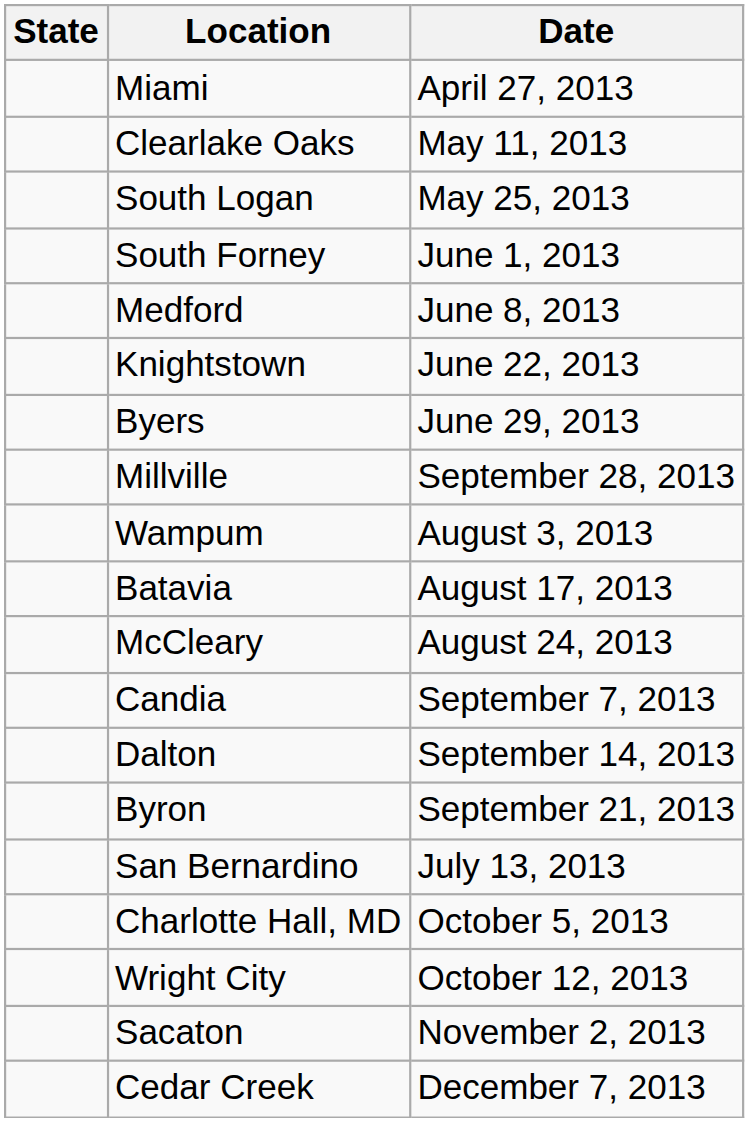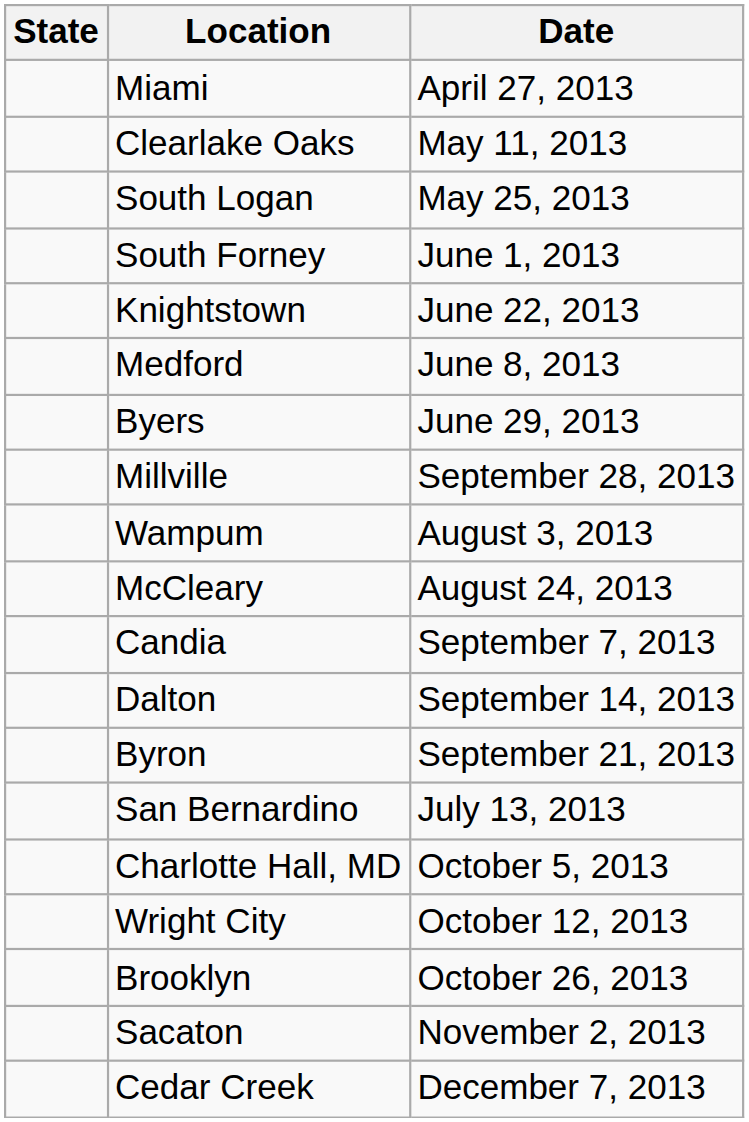 <table class="wikitable">
 <tr>
 <th>State</th>
 <th>Location</th>
 <th>Date</th>
 </tr>
 <tr>
 <td></td>
 <td>Miami</td>
 <td>April 27, 2013</td>
 </tr>
 <tr>
 <td></td>
 <td>Clearlake Oaks</td>
 <td>May 11, 2013</td>
 </tr>
 <tr>
 <td></td>
 <td>South Logan</td>
 <td>May 25, 2013</td>
 </tr>
 <tr>
 <td></td>
 <td>South Forney</td>
 <td>June 1, 2013</td>
 </tr>
 <tr>
 <td></td>
-<td>Medford</td>
-<td>June 8, 2013</td>
+<td>Knightstown</td>
+<td>June 22, 2013</td>
 </tr>
 <tr>
 <td></td>
-<td>Knightstown</td>
-<td>June 22, 2013</td>
+<td>Medford</td>
+<td>June 8, 2013</td>
 </tr>
 <tr>
 <td></td>
 <td>Byers</td>
 <td>June 29, 2013</td>
 </tr>
 <tr>
 <td></td>
 <td>Millville</td>
 <td>September 28, 2013</td>
 </tr>
 <tr>
 <td></td>
 <td>Wampum</td>
 <td>August 3, 2013</td>
-</tr>
-<tr>
-<td></td>
-<td>Batavia</td>
-<td>August 17, 2013</td>
 </tr>
 <tr>
 <td></td>
 <td>McCleary</td>
 <td>August 24, 2013</td>
 </tr>
 <tr>
 <td></td>
 <td>Candia</td>
 <td>September 7, 2013</td>
 </tr>
 <tr>
 <td></td>
 <td>Dalton</td>
 <td>September 14, 2013</td>
 </tr>
 <tr>
 <td></td>
 <td>Byron</td>
 <td>September 21, 2013</td>
 </tr>
 <tr>
 <td></td>
 <td>San Bernardino</td>
 <td>July 13, 2013</td>
 </tr>
 <tr>
 <td></td>
 <td>Charlotte Hall, MD</td>
 <td>October 5, 2013</td>
 </tr>
 <tr>
 <td></td>
 <td>Wright City</td>
 <td>October 12, 2013</td>
 </tr>
 <tr>
 <td></td>
+<td>Brooklyn</td>
+<td>October 26, 2013</td>
+</tr>
+<tr>
+<td></td>
 <td>Sacaton</td>
 <td>November 2, 2013</td>
 </tr>
 <tr>
 <td></td>
 <td>Cedar Creek</td>
 <td>December 7, 2013</td>
 </tr>
 </table>
